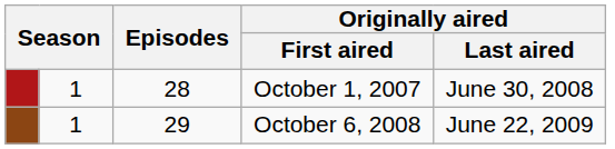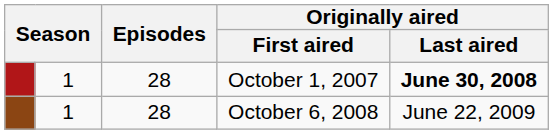 <table class="wikitable" style="text-align: center;">
 <tr>
 <th colspan="2" rowspan="2" style="padding:0 8px;">Season</th>
 <th rowspan="2" style="padding:0 8px;">Episodes</th>
 <th colspan="2" style="padding:0 8px;">Originally aired</th>
 </tr>
 <tr>
 <th>First aired</th>
 <th>Last aired</th>
 </tr>
 <tr>
 <td style="background:#B11618; color:#100; text-align:center;"></td>
 <td>1</td>
 <td>28</td>
 <td style="padding: 0 8px;">October 1, 2007</td>
-<td style="padding: 0 8px;">June 30, 2008</td>
+<td style="padding: 0 8px;"><strong>June 30, 2008</strong></td>
 </tr>
 <tr>
 <td style="background:#8B4513; color:#100; text-align:center;"></td>
 <td>1</td>
-<td>29</td>
+<td>28</td>
 <td style="padding: 0 8px;">October 6, 2008</td>
 <td style="padding: 0 8px;">June 22, 2009</td>
 </tr>
 </table>
